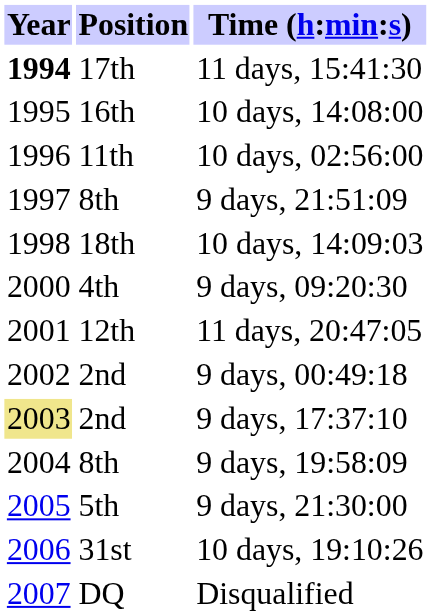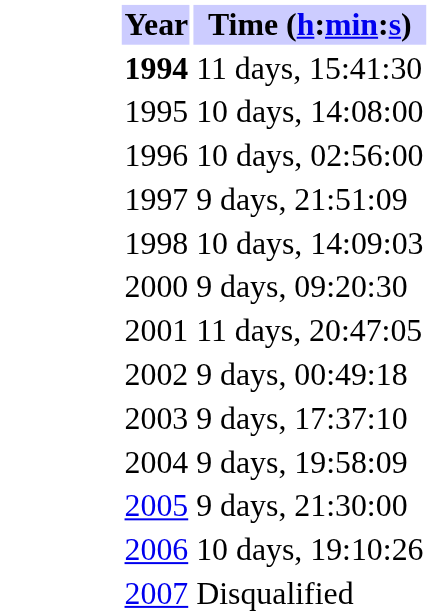 <table align="right" class="toccolours" style="margin: 0.4em; font-size: 100%">
 <tr>
 <th style="background: #ccf">Year</th>
-<th style="background: #ccf">Position</th>
 <th style="background: #ccf">Time (<a href='#'>h</a>:<a href='#'>min</a>:<a href='#'>s</a>)</th>
 </tr>
 <tr>
 <td><strong>1994</strong></td>
-<td>17th</td>
 <td>11 days, 15:41:30</td>
 </tr>
 <tr>
 <td>1995</td>
-<td>16th</td>
 <td>10 days, 14:08:00</td>
 </tr>
 <tr>
 <td>1996</td>
-<td>11th</td>
 <td>10 days, 02:56:00</td>
 </tr>
 <tr>
 <td>1997</td>
-<td>8th</td>
 <td>9 days, 21:51:09</td>
 </tr>
 <tr>
 <td>1998</td>
-<td>18th</td>
 <td>10 days, 14:09:03</td>
 </tr>
 <tr>
 <td>2000</td>
-<td>4th</td>
 <td>9 days, 09:20:30</td>
 </tr>
 <tr>
 <td>2001</td>
-<td>12th</td>
 <td>11 days, 20:47:05</td>
 </tr>
 <tr>
 <td>2002</td>
-<td>2nd</td>
 <td>9 days, 00:49:18</td>
 </tr>
 <tr>
-<td style="background: khaki;">2003</td>
-<td>2nd</td>
+<td>2003</td>
 <td>9 days, 17:37:10</td>
 </tr>
 <tr>
 <td>2004</td>
-<td>8th</td>
 <td>9 days, 19:58:09</td>
 </tr>
 <tr>
 <td><a href='#'>2005</a></td>
-<td>5th</td>
 <td>9 days, 21:30:00</td>
 </tr>
 <tr>
 <td><a href='#'>2006</a></td>
-<td>31st</td>
 <td>10 days, 19:10:26</td>
 </tr>
 <tr>
 <td><a href='#'>2007</a></td>
-<td>DQ</td>
 <td>Disqualified</td>
 </tr>
 </table>
